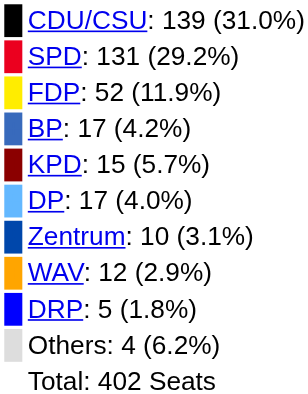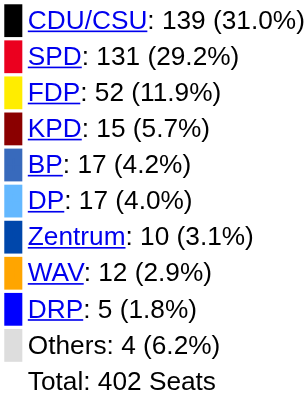 <table border="0">
 <tr>
 <td style="background-color: #000000; color: #000000">+</td>
 <td><a href='#'>CDU/CSU</a>: 139 (31.0%)</td>
 </tr>
 <tr>
 <td style="background-color: #EB001F; color: #EB001F">+</td>
 <td><a href='#'>SPD</a>: 131 (29.2%)</td>
 </tr>
 <tr>
 <td style="background-color: #FFED00; color: #FFED00">+</td>
 <td><a href='#'>FDP</a>: 52 (11.9%)</td>
 </tr>
 <tr>
+<td style="background-color: #8B0000; color: #8B0000">+</td>
+<td><a href='#'>KPD</a>: 15 (5.7%)</td>
+</tr>
+<tr>
 <td style="background-color: #386ABC; color: #386ABC">+</td>
 <td><a href='#'>BP</a>: 17 (4.2%)</td>
-</tr>
-<tr>
-<td style="background-color: #8B0000; color: #8B0000">+</td>
-<td><a href='#'>KPD</a>: 15 (5.7%)</td>
 </tr>
 <tr>
 <td style="background-color: #63B8FF; color: #63B8FF">+</td>
 <td><a href='#'>DP</a>: 17 (4.0%)</td>
 </tr>
 <tr>
 <td style="background-color: #0047AB; color: #0047AB">+</td>
 <td><a href='#'>Zentrum</a>: 10 (3.1%)</td>
 </tr>
 <tr>
 <td style="background-color: #FFA500; color: #FFA500">+</td>
 <td><a href='#'>WAV</a>: 12 (2.9%)</td>
 </tr>
 <tr>
 <td style="background-color: #0000FF; color: #0000FF">+</td>
 <td><a href='#'>DRP</a>: 5 (1.8%)</td>
 </tr>
 <tr>
 <td style="background-color: #DDDDDD; color: #DDDDDD">+</td>
 <td>Others: 4 (6.2%)</td>
 </tr>
 <tr>
 <td /></td>
 <td>Total: 402 Seats</td>
 </tr>
 </table>
